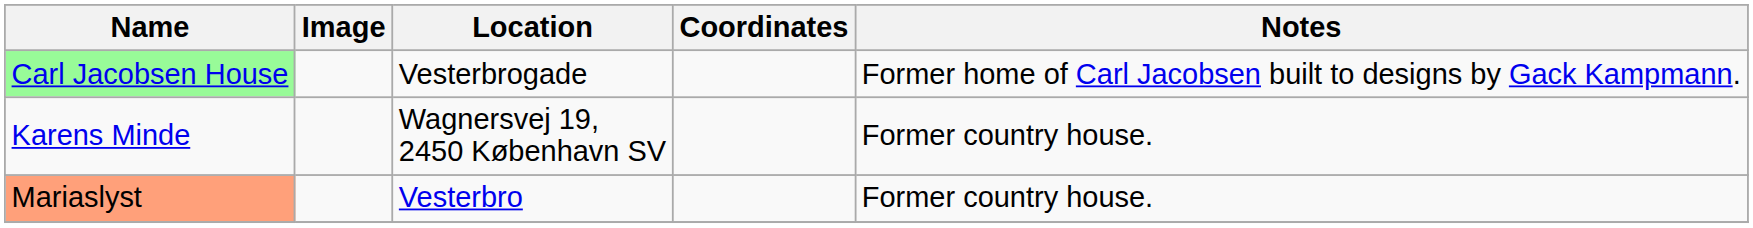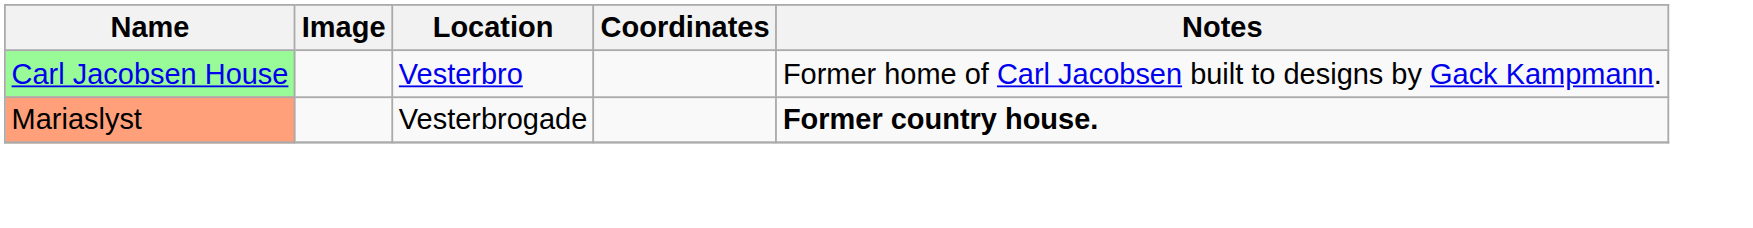 <table class="wikitable sortable">
 <tr>
 <th>Name</th>
 <th class=unsortable>Image</th>
 <th>Location</th>
 <th>Coordinates</th>
 <th class=unsortable>Notes</th>
 </tr>
 <tr>
 <td bgcolor=98fb98><a href='#'>Carl Jacobsen House</a></td>
 <td></td>
-<td>Vesterbrogade</td>
+<td><a href='#'>Vesterbro</a></td>
 <td></td>
 <td>Former home of <a href='#'>Carl Jacobsen</a> built to designs by <a href='#'>Gack Kampmann</a>.</td>
 </tr>
 <tr>
-<td><a href='#'>Karens Minde</a></td>
-<td></td>
-<td>Wagnersvej 19,<br> 2450 København SV</td>
-<td></td>
-<td>Former country house.</td>
-</tr>
-<tr>
 <td bgcolor=ffa07a>Mariaslyst</td>
 <td></td>
-<td><a href='#'>Vesterbro</a></td>
+<td>Vesterbrogade</td>
 <td></td>
-<td>Former country house.</td>
+<td><strong>Former country house.</strong></td>
 </tr>
 <tr>
 </tr>
 </table>
